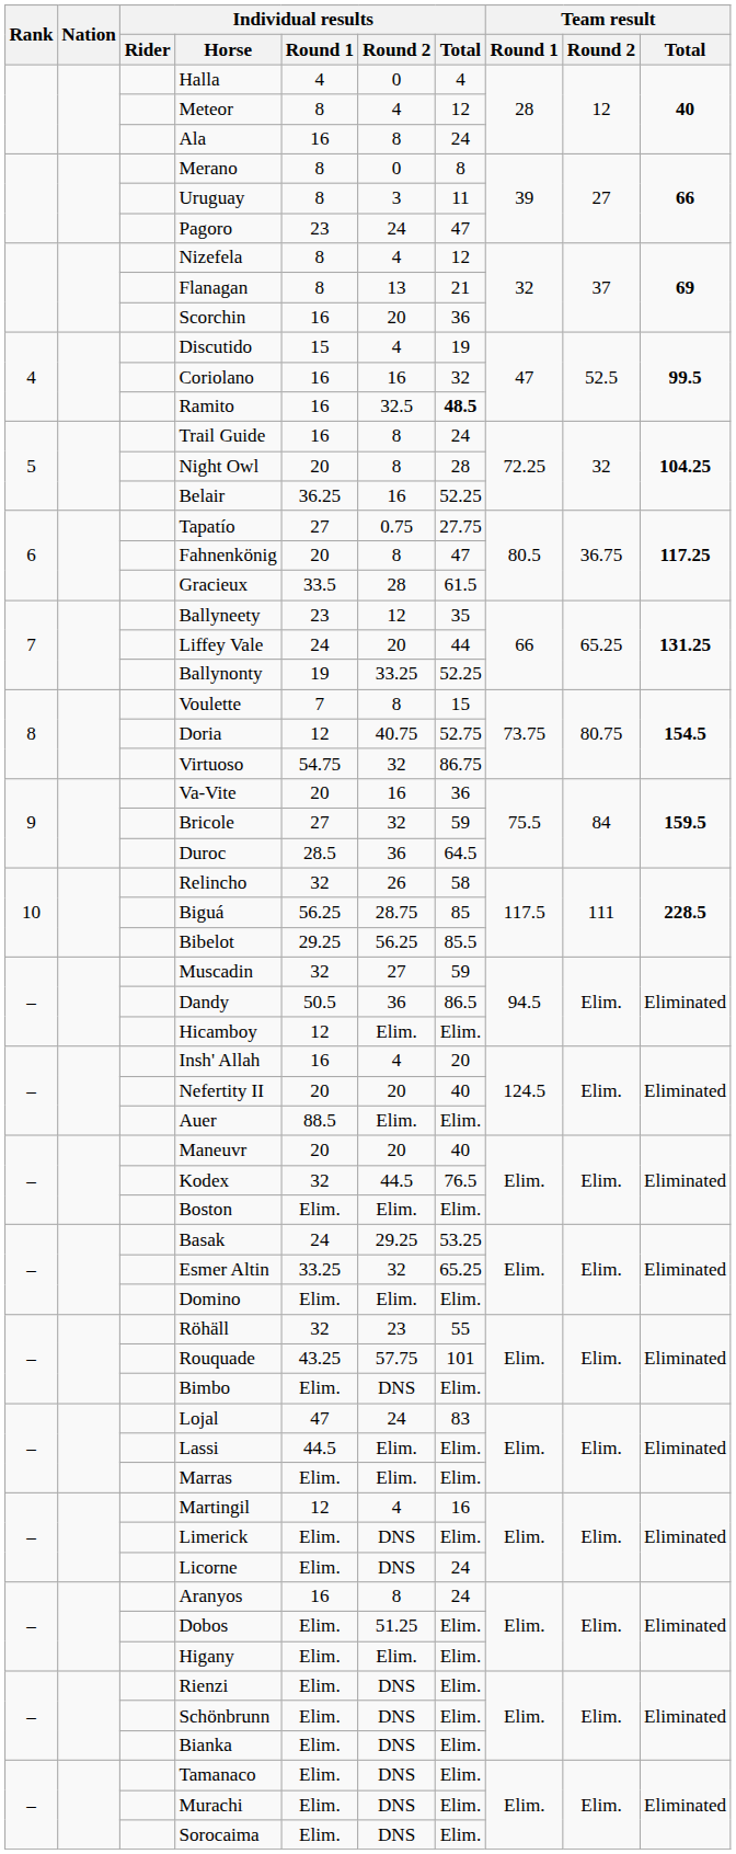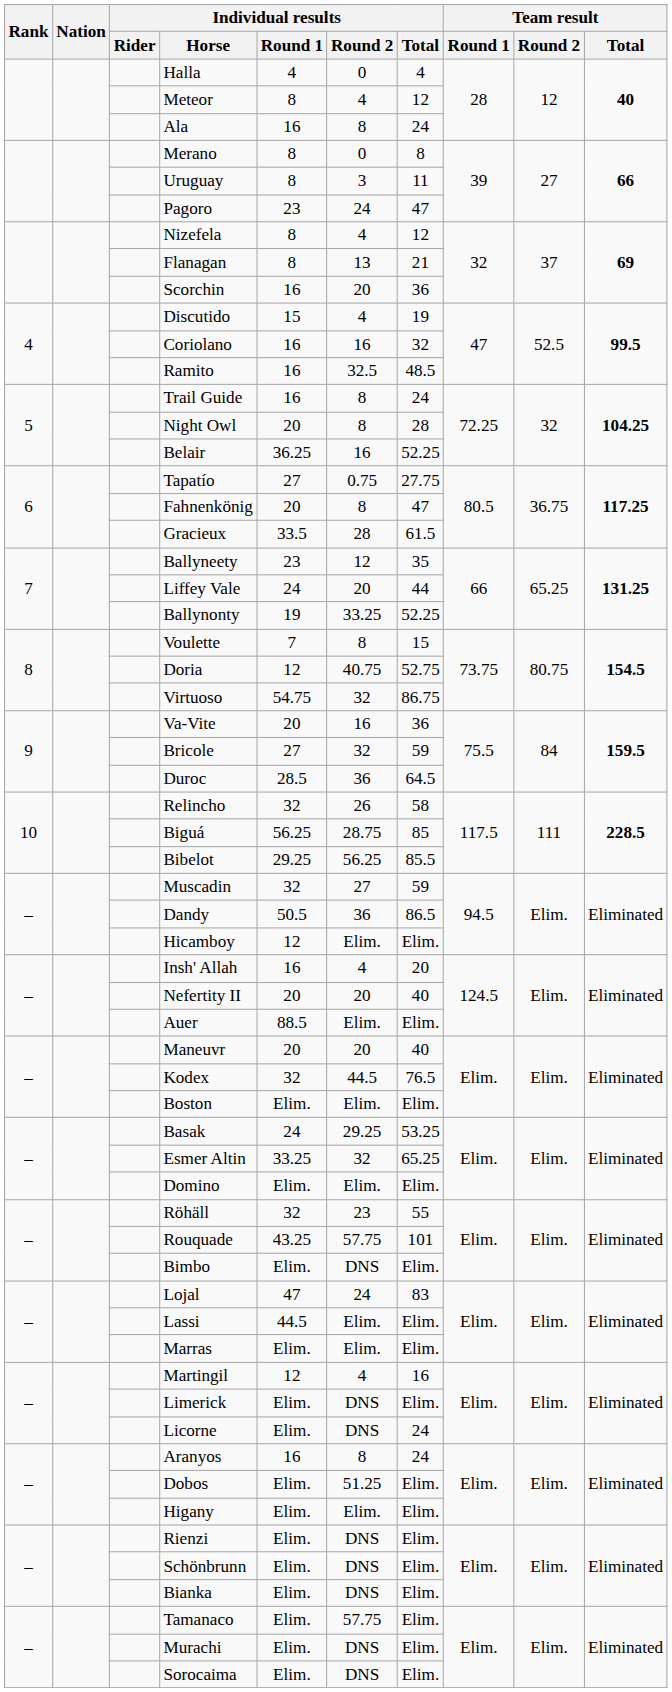 <table class="wikitable sortable" style="text-align:center">
 <tr>
 <th rowspan=2>Rank</th>
 <th rowspan=2>Nation</th>
 <th colspan=5>Individual results</th>
 <th colspan=3>Team result</th>
 </tr>
 <tr>
 <th>Rider</th>
 <th>Horse</th>
 <th>Round 1</th>
 <th>Round 2</th>
 <th>Total</th>
 <th>Round 1</th>
 <th>Round 2</th>
 <th>Total</th>
 </tr>
 <tr>
 <td rowspan=3></td>
 <td rowspan=3 align=left></td>
 <td align=left></td>
 <td align=left>Halla</td>
 <td>4</td>
 <td>0</td>
 <td>4</td>
 <td rowspan=3>28</td>
 <td rowspan=3>12</td>
 <td rowspan=3><strong>40</strong></td>
 </tr>
 <tr>
 <td align=left></td>
 <td align=left>Meteor</td>
 <td>8</td>
 <td>4</td>
 <td>12</td>
 </tr>
 <tr>
 <td align=left></td>
 <td align=left>Ala</td>
 <td>16</td>
 <td>8</td>
 <td>24</td>
 </tr>
 <tr>
 <td rowspan=3></td>
 <td rowspan=3 align=left></td>
 <td align=left></td>
 <td align=left>Merano</td>
 <td>8</td>
 <td>0</td>
 <td>8</td>
 <td rowspan=3>39</td>
 <td rowspan=3>27</td>
 <td rowspan=3><strong>66</strong></td>
 </tr>
 <tr>
 <td align=left></td>
 <td align=left>Uruguay</td>
 <td>8</td>
 <td>3</td>
 <td>11</td>
 </tr>
 <tr>
 <td align=left></td>
 <td align=left>Pagoro</td>
 <td>23</td>
 <td>24</td>
 <td>47</td>
 </tr>
 <tr>
 <td rowspan=3></td>
 <td rowspan=3 align=left></td>
 <td align=left></td>
 <td align=left>Nizefela</td>
 <td>8</td>
 <td>4</td>
 <td>12</td>
 <td rowspan=3>32</td>
 <td rowspan=3>37</td>
 <td rowspan=3><strong>69</strong></td>
 </tr>
 <tr>
 <td align=left></td>
 <td align=left>Flanagan</td>
 <td>8</td>
 <td>13</td>
 <td>21</td>
 </tr>
 <tr>
 <td align=left></td>
 <td align=left>Scorchin</td>
 <td>16</td>
 <td>20</td>
 <td>36</td>
 </tr>
 <tr>
 <td rowspan=3>4</td>
 <td rowspan=3 align=left></td>
 <td align=left></td>
 <td align=left>Discutido</td>
 <td>15</td>
 <td>4</td>
 <td>19</td>
 <td rowspan=3>47</td>
 <td rowspan=3>52.5</td>
 <td rowspan=3><strong>99.5</strong></td>
 </tr>
 <tr>
 <td align=left></td>
 <td align=left>Coriolano</td>
 <td>16</td>
 <td>16</td>
 <td>32</td>
 </tr>
 <tr>
 <td align=left></td>
 <td align=left>Ramito</td>
 <td>16</td>
 <td>32.5</td>
-<td><strong>48.5</strong></td>
+<td>48.5</td>
 </tr>
 <tr>
 <td rowspan=3>5</td>
 <td rowspan=3 align=left></td>
 <td align=left></td>
 <td align=left>Trail Guide</td>
 <td>16</td>
 <td>8</td>
 <td>24</td>
 <td rowspan=3>72.25</td>
 <td rowspan=3>32</td>
 <td rowspan=3><strong>104.25</strong></td>
 </tr>
 <tr>
 <td align=left></td>
 <td align=left>Night Owl</td>
 <td>20</td>
 <td>8</td>
 <td>28</td>
 </tr>
 <tr>
 <td align=left></td>
 <td align=left>Belair</td>
 <td>36.25</td>
 <td>16</td>
 <td>52.25</td>
 </tr>
 <tr>
 <td rowspan=3>6</td>
 <td rowspan=3 align=left></td>
 <td align=left></td>
 <td align=left>Tapatío</td>
 <td>27</td>
 <td>0.75</td>
 <td>27.75</td>
 <td rowspan=3>80.5</td>
 <td rowspan=3>36.75</td>
 <td rowspan=3><strong>117.25</strong></td>
 </tr>
 <tr>
 <td align=left></td>
 <td align=left>Fahnenkönig</td>
 <td>20</td>
 <td>8</td>
 <td>47</td>
 </tr>
 <tr>
 <td align=left></td>
 <td align=left>Gracieux</td>
 <td>33.5</td>
 <td>28</td>
 <td>61.5</td>
 </tr>
 <tr>
 <td rowspan=3>7</td>
 <td rowspan=3 align=left></td>
 <td align=left></td>
 <td align=left>Ballyneety</td>
 <td>23</td>
 <td>12</td>
 <td>35</td>
 <td rowspan=3>66</td>
 <td rowspan=3>65.25</td>
 <td rowspan=3><strong>131.25</strong></td>
 </tr>
 <tr>
 <td align=left></td>
 <td align=left>Liffey Vale</td>
 <td>24</td>
 <td>20</td>
 <td>44</td>
 </tr>
 <tr>
 <td align=left></td>
 <td align=left>Ballynonty</td>
 <td>19</td>
 <td>33.25</td>
 <td>52.25</td>
 </tr>
 <tr>
 <td rowspan=3>8</td>
 <td rowspan=3 align=left></td>
 <td align=left></td>
 <td align=left>Voulette</td>
 <td>7</td>
 <td>8</td>
 <td>15</td>
 <td rowspan=3>73.75</td>
 <td rowspan=3>80.75</td>
 <td rowspan=3><strong>154.5</strong></td>
 </tr>
 <tr>
 <td align=left></td>
 <td align=left>Doria</td>
 <td>12</td>
 <td>40.75</td>
 <td>52.75</td>
 </tr>
 <tr>
 <td align=left></td>
 <td align=left>Virtuoso</td>
 <td>54.75</td>
 <td>32</td>
 <td>86.75</td>
 </tr>
 <tr>
 <td rowspan=3>9</td>
 <td rowspan=3 align=left></td>
 <td align=left></td>
 <td align=left>Va-Vite</td>
 <td>20</td>
 <td>16</td>
 <td>36</td>
 <td rowspan=3>75.5</td>
 <td rowspan=3>84</td>
 <td rowspan=3><strong>159.5</strong></td>
 </tr>
 <tr>
 <td align=left></td>
 <td align=left>Bricole</td>
 <td>27</td>
 <td>32</td>
 <td>59</td>
 </tr>
 <tr>
 <td align=left></td>
 <td align=left>Duroc</td>
 <td>28.5</td>
 <td>36</td>
 <td>64.5</td>
 </tr>
 <tr>
 <td rowspan=3>10</td>
 <td rowspan=3 align=left></td>
 <td align=left></td>
 <td align=left>Relincho</td>
 <td>32</td>
 <td>26</td>
 <td>58</td>
 <td rowspan=3>117.5</td>
 <td rowspan=3>111</td>
 <td rowspan=3><strong>228.5</strong></td>
 </tr>
 <tr>
 <td align=left></td>
 <td align=left>Biguá</td>
 <td>56.25</td>
 <td>28.75</td>
 <td>85</td>
 </tr>
 <tr>
 <td align=left></td>
 <td align=left>Bibelot</td>
 <td>29.25</td>
 <td>56.25</td>
 <td>85.5</td>
 </tr>
 <tr>
 <td rowspan=3>–</td>
 <td rowspan=3 align=left></td>
 <td align=left></td>
 <td align=left>Muscadin</td>
 <td>32</td>
 <td>27</td>
 <td>59</td>
 <td rowspan=3>94.5</td>
 <td rowspan=3>Elim.</td>
 <td rowspan=3>Eliminated</td>
 </tr>
 <tr>
 <td align=left></td>
 <td align=left>Dandy</td>
 <td>50.5</td>
 <td>36</td>
 <td>86.5</td>
 </tr>
 <tr>
 <td align=left></td>
 <td align=left>Hicamboy</td>
 <td>12</td>
 <td>Elim.</td>
 <td>Elim.</td>
 </tr>
 <tr>
 <td rowspan=3>–</td>
 <td rowspan=3 align=left></td>
 <td align=left></td>
 <td align=left>Insh' Allah</td>
 <td>16</td>
 <td>4</td>
 <td>20</td>
 <td rowspan=3>124.5</td>
 <td rowspan=3>Elim.</td>
 <td rowspan=3>Eliminated</td>
 </tr>
 <tr>
 <td align=left></td>
 <td align=left>Nefertity II</td>
 <td>20</td>
 <td>20</td>
 <td>40</td>
 </tr>
 <tr>
 <td align=left></td>
 <td align=left>Auer</td>
 <td>88.5</td>
 <td>Elim.</td>
 <td>Elim.</td>
 </tr>
 <tr>
 <td rowspan=3>–</td>
 <td rowspan=3 align=left></td>
 <td align=left></td>
 <td align=left>Maneuvr</td>
 <td>20</td>
 <td>20</td>
 <td>40</td>
 <td rowspan=3>Elim.</td>
 <td rowspan=3>Elim.</td>
 <td rowspan=3>Eliminated</td>
 </tr>
 <tr>
 <td align=left></td>
 <td align=left>Kodex</td>
 <td>32</td>
 <td>44.5</td>
 <td>76.5</td>
 </tr>
 <tr>
 <td align=left></td>
 <td align=left>Boston</td>
 <td>Elim.</td>
 <td>Elim.</td>
 <td>Elim.</td>
 </tr>
 <tr>
 <td rowspan=3>–</td>
 <td rowspan=3 align=left></td>
 <td align=left></td>
 <td align=left>Basak</td>
 <td>24</td>
 <td>29.25</td>
 <td>53.25</td>
 <td rowspan=3>Elim.</td>
 <td rowspan=3>Elim.</td>
 <td rowspan=3>Eliminated</td>
 </tr>
 <tr>
 <td align=left></td>
 <td align=left>Esmer Altin</td>
 <td>33.25</td>
 <td>32</td>
 <td>65.25</td>
 </tr>
 <tr>
 <td align=left></td>
 <td align=left>Domino</td>
 <td>Elim.</td>
 <td>Elim.</td>
 <td>Elim.</td>
 </tr>
 <tr>
 <td rowspan=3>–</td>
 <td rowspan=3 align=left></td>
 <td align=left></td>
 <td align=left>Röhäll</td>
 <td>32</td>
 <td>23</td>
 <td>55</td>
 <td rowspan=3>Elim.</td>
 <td rowspan=3>Elim.</td>
 <td rowspan=3>Eliminated</td>
 </tr>
 <tr>
 <td align=left></td>
 <td align=left>Rouquade</td>
 <td>43.25</td>
 <td>57.75</td>
 <td>101</td>
 </tr>
 <tr>
 <td align=left></td>
 <td align=left>Bimbo</td>
 <td>Elim.</td>
 <td>DNS</td>
 <td>Elim.</td>
 </tr>
 <tr>
 <td rowspan=3>–</td>
 <td rowspan=3 align=left></td>
 <td align=left></td>
 <td align=left>Lojal</td>
 <td>47</td>
 <td>24</td>
 <td>83</td>
 <td rowspan=3>Elim.</td>
 <td rowspan=3>Elim.</td>
 <td rowspan=3>Eliminated</td>
 </tr>
 <tr>
 <td align=left></td>
 <td align=left>Lassi</td>
 <td>44.5</td>
 <td>Elim.</td>
 <td>Elim.</td>
 </tr>
 <tr>
 <td align=left></td>
 <td align=left>Marras</td>
 <td>Elim.</td>
 <td>Elim.</td>
 <td>Elim.</td>
 </tr>
 <tr>
 <td rowspan=3>–</td>
 <td rowspan=3 align=left></td>
 <td align=left></td>
 <td align=left>Martingil</td>
 <td>12</td>
 <td>4</td>
 <td>16</td>
 <td rowspan=3>Elim.</td>
 <td rowspan=3>Elim.</td>
 <td rowspan=3>Eliminated</td>
 </tr>
 <tr>
 <td align=left></td>
 <td align=left>Limerick</td>
 <td>Elim.</td>
 <td>DNS</td>
 <td>Elim.</td>
 </tr>
 <tr>
 <td align=left></td>
 <td align=left>Licorne</td>
 <td>Elim.</td>
 <td>DNS</td>
 <td>24</td>
 </tr>
 <tr>
 <td rowspan=3>–</td>
 <td rowspan=3 align=left></td>
 <td align=left></td>
 <td align=left>Aranyos</td>
 <td>16</td>
 <td>8</td>
 <td>24</td>
 <td rowspan=3>Elim.</td>
 <td rowspan=3>Elim.</td>
 <td rowspan=3>Eliminated</td>
 </tr>
 <tr>
 <td align=left></td>
 <td align=left>Dobos</td>
 <td>Elim.</td>
 <td>51.25</td>
 <td>Elim.</td>
 </tr>
 <tr>
 <td align=left></td>
 <td align=left>Higany</td>
 <td>Elim.</td>
 <td>Elim.</td>
 <td>Elim.</td>
 </tr>
 <tr>
 <td rowspan=3>–</td>
 <td rowspan=3 align=left></td>
 <td align=left></td>
 <td align=left>Rienzi</td>
 <td>Elim.</td>
 <td>DNS</td>
 <td>Elim.</td>
 <td rowspan=3>Elim.</td>
 <td rowspan=3>Elim.</td>
 <td rowspan=3>Eliminated</td>
 </tr>
 <tr>
 <td align=left></td>
 <td align=left>Schönbrunn</td>
 <td>Elim.</td>
 <td>DNS</td>
 <td>Elim.</td>
 </tr>
 <tr>
 <td align=left></td>
 <td align=left>Bianka</td>
 <td>Elim.</td>
 <td>DNS</td>
 <td>Elim.</td>
 </tr>
 <tr>
 <td rowspan=3>–</td>
 <td rowspan=3 align=left></td>
 <td align=left></td>
 <td align=left>Tamanaco</td>
 <td>Elim.</td>
-<td>DNS</td>
+<td>57.75</td>
 <td>Elim.</td>
 <td rowspan=3>Elim.</td>
 <td rowspan=3>Elim.</td>
 <td rowspan=3>Eliminated</td>
 </tr>
 <tr>
 <td align=left></td>
 <td align=left>Murachi</td>
 <td>Elim.</td>
 <td>DNS</td>
 <td>Elim.</td>
 </tr>
 <tr>
 <td align=left></td>
 <td align=left>Sorocaima</td>
 <td>Elim.</td>
 <td>DNS</td>
 <td>Elim.</td>
 </tr>
 </table>
